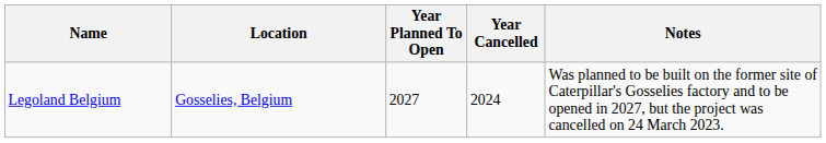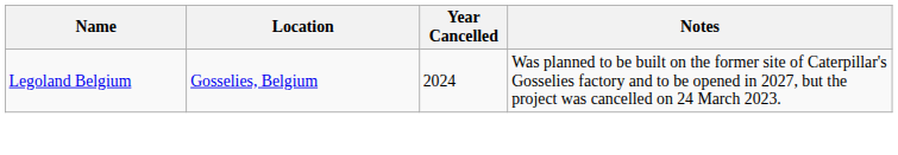 <table class="wikitable sortable">
 <tr>
 <th style="width:170px;">Name</th>
 <th style="width:220px;">Location</th>
-<th>Year Planned To Open</th>
 <th>Year Cancelled</th>
 <th>Notes</th>
 </tr>
 <tr>
 <td><a href='#'>Legoland Belgium</a></td>
 <td> <a href='#'>Gosselies, Belgium</a></td>
-<td>2027</td>
 <td>2024</td>
 <td>Was planned to be built on the former site of Caterpillar's Gosselies factory and to be opened in 2027, but the project was cancelled on 24 March 2023.</td>
 </tr>
 </table>
